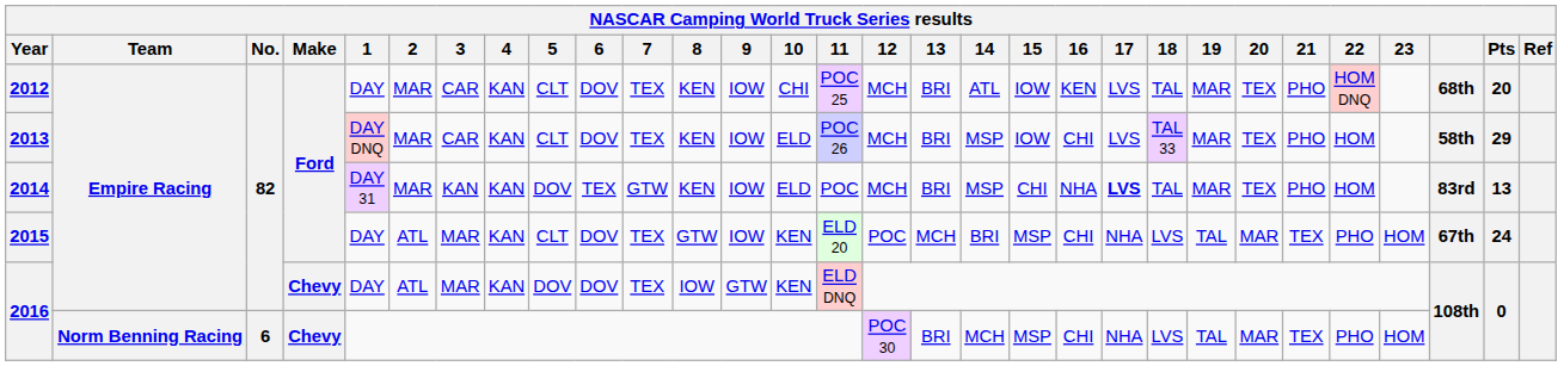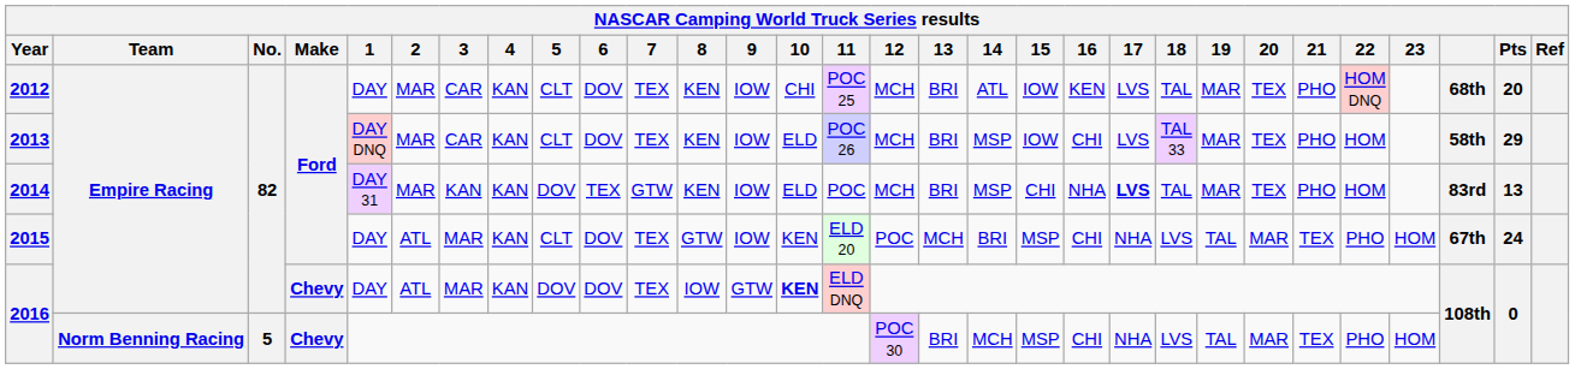 <table class="wikitable" style="text-align:center; font-size:75%">
 <tr>
 <th colspan=45><a href='#'>NASCAR Camping World Truck Series</a> results</th>
 </tr>
 <tr>
 <th>Year</th>
 <th>Team</th>
 <th>No.</th>
 <th>Make</th>
 <th>1</th>
 <th>2</th>
 <th>3</th>
 <th>4</th>
 <th>5</th>
 <th>6</th>
 <th>7</th>
 <th>8</th>
 <th>9</th>
 <th>10</th>
 <th>11</th>
 <th>12</th>
 <th>13</th>
 <th>14</th>
 <th>15</th>
 <th>16</th>
 <th>17</th>
 <th>18</th>
 <th>19</th>
 <th>20</th>
 <th>21</th>
 <th>22</th>
 <th>23</th>
 <th></th>
 <th>Pts</th>
 <th>Ref</th>
 </tr>
 <tr>
 <th><a href='#'>2012</a></th>
 <th rowspan=5><a href='#'>Empire Racing</a></th>
 <th rowspan=5>82</th>
 <th rowspan=4><a href='#'>Ford</a></th>
 <td><a href='#'>DAY</a></td>
 <td><a href='#'>MAR</a></td>
 <td><a href='#'>CAR</a></td>
 <td><a href='#'>KAN</a></td>
 <td><a href='#'>CLT</a></td>
 <td><a href='#'>DOV</a></td>
 <td><a href='#'>TEX</a></td>
 <td><a href='#'>KEN</a></td>
 <td><a href='#'>IOW</a></td>
 <td><a href='#'>CHI</a></td>
 <td style="background:#EFCFFF;"><a href='#'>POC</a><br><small>25</small></td>
 <td><a href='#'>MCH</a></td>
 <td><a href='#'>BRI</a></td>
 <td><a href='#'>ATL</a></td>
 <td><a href='#'>IOW</a></td>
 <td><a href='#'>KEN</a></td>
 <td><a href='#'>LVS</a></td>
 <td><a href='#'>TAL</a></td>
 <td><a href='#'>MAR</a></td>
 <td><a href='#'>TEX</a></td>
 <td><a href='#'>PHO</a></td>
 <td style="background:#FFCFCF;"><a href='#'>HOM</a><br><small>DNQ</small></td>
 <td></td>
 <th>68th</th>
 <th>20</th>
 <th></th>
 </tr>
 <tr>
 <th><a href='#'>2013</a></th>
 <td style="background:#FFCFCF;"><a href='#'>DAY</a><br><small>DNQ</small></td>
 <td><a href='#'>MAR</a></td>
 <td><a href='#'>CAR</a></td>
 <td><a href='#'>KAN</a></td>
 <td><a href='#'>CLT</a></td>
 <td><a href='#'>DOV</a></td>
 <td><a href='#'>TEX</a></td>
 <td><a href='#'>KEN</a></td>
 <td><a href='#'>IOW</a></td>
 <td><a href='#'>ELD</a></td>
 <td style="background:#CFCFFF;"><a href='#'>POC</a><br><small>26</small></td>
 <td><a href='#'>MCH</a></td>
 <td><a href='#'>BRI</a></td>
 <td><a href='#'>MSP</a></td>
 <td><a href='#'>IOW</a></td>
 <td><a href='#'>CHI</a></td>
 <td><a href='#'>LVS</a></td>
 <td style="background:#EFCFFF;"><a href='#'>TAL</a><br><small>33</small></td>
 <td><a href='#'>MAR</a></td>
 <td><a href='#'>TEX</a></td>
 <td><a href='#'>PHO</a></td>
 <td><a href='#'>HOM</a></td>
 <td></td>
 <th>58th</th>
 <th>29</th>
 <th></th>
 </tr>
 <tr>
 <th><a href='#'>2014</a></th>
 <td style="background:#EFCFFF;"><a href='#'>DAY</a><br><small>31</small></td>
 <td><a href='#'>MAR</a></td>
 <td><a href='#'>KAN</a></td>
 <td><a href='#'>KAN</a></td>
 <td><a href='#'>DOV</a></td>
 <td><a href='#'>TEX</a></td>
 <td><a href='#'>GTW</a></td>
 <td><a href='#'>KEN</a></td>
 <td><a href='#'>IOW</a></td>
 <td><a href='#'>ELD</a></td>
 <td><a href='#'>POC</a></td>
 <td><a href='#'>MCH</a></td>
 <td><a href='#'>BRI</a></td>
 <td><a href='#'>MSP</a></td>
 <td><a href='#'>CHI</a></td>
 <td><a href='#'>NHA</a></td>
 <td><strong><a href='#'>LVS</a></strong></td>
 <td><a href='#'>TAL</a></td>
 <td><a href='#'>MAR</a></td>
 <td><a href='#'>TEX</a></td>
 <td><a href='#'>PHO</a></td>
 <td><a href='#'>HOM</a></td>
 <td></td>
 <th>83rd</th>
 <th>13</th>
 <th></th>
 </tr>
 <tr>
 <th><a href='#'>2015</a></th>
 <td><a href='#'>DAY</a></td>
 <td><a href='#'>ATL</a></td>
 <td><a href='#'>MAR</a></td>
 <td><a href='#'>KAN</a></td>
 <td><a href='#'>CLT</a></td>
 <td><a href='#'>DOV</a></td>
 <td><a href='#'>TEX</a></td>
 <td><a href='#'>GTW</a></td>
 <td><a href='#'>IOW</a></td>
 <td><a href='#'>KEN</a></td>
 <td style="background:#DFFFDF;"><a href='#'>ELD</a><br><small>20</small></td>
 <td><a href='#'>POC</a></td>
 <td><a href='#'>MCH</a></td>
 <td><a href='#'>BRI</a></td>
 <td><a href='#'>MSP</a></td>
 <td><a href='#'>CHI</a></td>
 <td><a href='#'>NHA</a></td>
 <td><a href='#'>LVS</a></td>
 <td><a href='#'>TAL</a></td>
 <td><a href='#'>MAR</a></td>
 <td><a href='#'>TEX</a></td>
 <td><a href='#'>PHO</a></td>
 <td><a href='#'>HOM</a></td>
 <th>67th</th>
 <th>24</th>
 <th></th>
 </tr>
 <tr>
 <th rowspan=2><a href='#'>2016</a></th>
 <th><a href='#'>Chevy</a></th>
 <td><a href='#'>DAY</a></td>
 <td><a href='#'>ATL</a></td>
 <td><a href='#'>MAR</a></td>
 <td><a href='#'>KAN</a></td>
 <td><a href='#'>DOV</a></td>
 <td><a href='#'>DOV</a></td>
 <td><a href='#'>TEX</a></td>
 <td><a href='#'>IOW</a></td>
 <td><a href='#'>GTW</a></td>
-<td><a href='#'>KEN</a></td>
+<td><strong><a href='#'>KEN</a></strong></td>
 <td style="background:#FFCFCF;"><a href='#'>ELD</a><br><small>DNQ</small></td>
 <td colspan=12></td>
 <th rowspan=2>108th</th>
 <th rowspan=2>0</th>
 <th rowspan=2></th>
 </tr>
 <tr>
 <th><a href='#'>Norm Benning Racing</a></th>
-<th>6</th>
+<th>5</th>
 <th><a href='#'>Chevy</a></th>
 <td colspan=11></td>
 <td style="background:#EFCFFF;"><a href='#'>POC</a><br><small>30</small></td>
 <td><a href='#'>BRI</a></td>
 <td><a href='#'>MCH</a></td>
 <td><a href='#'>MSP</a></td>
 <td><a href='#'>CHI</a></td>
 <td><a href='#'>NHA</a></td>
 <td><a href='#'>LVS</a></td>
 <td><a href='#'>TAL</a></td>
 <td><a href='#'>MAR</a></td>
 <td><a href='#'>TEX</a></td>
 <td><a href='#'>PHO</a></td>
 <td><a href='#'>HOM</a></td>
 </tr>
 </table>
